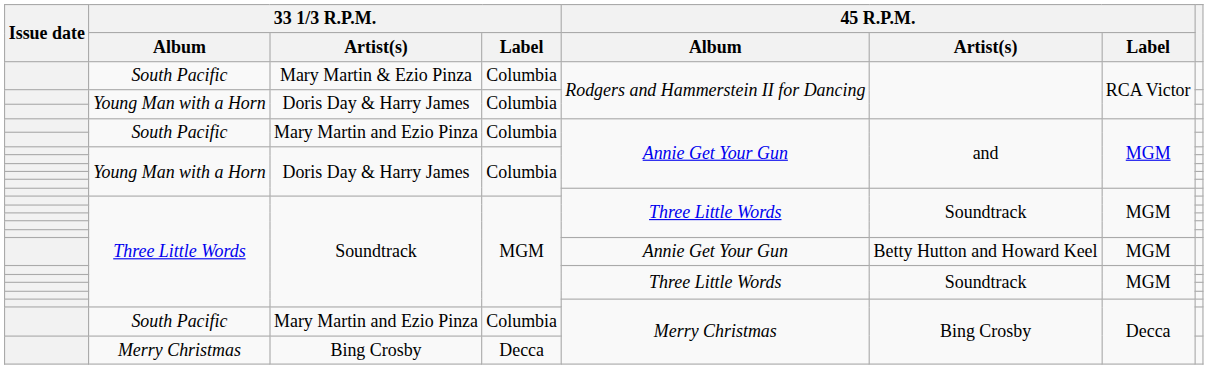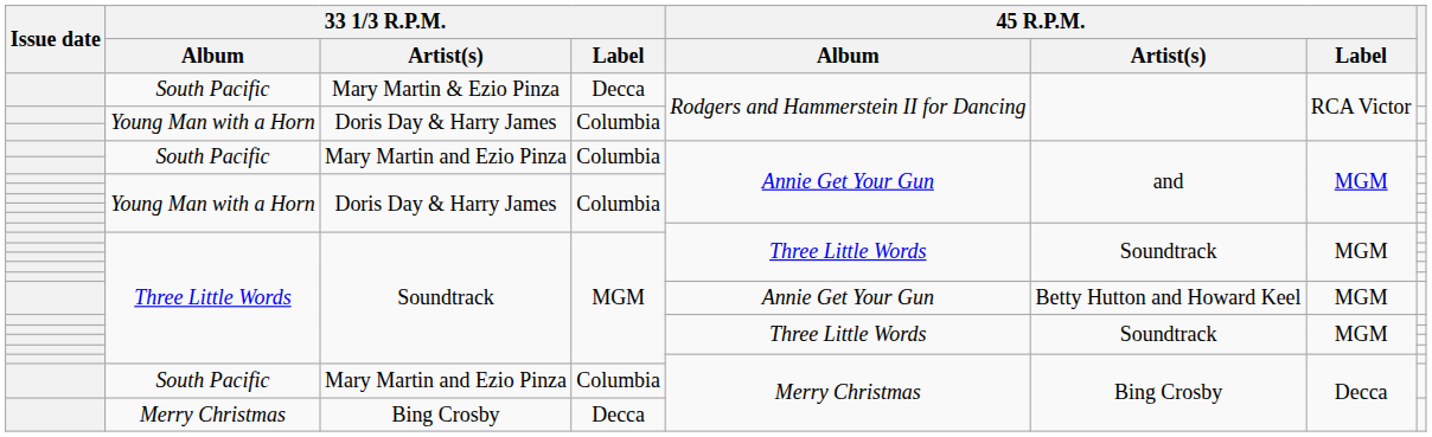 <table class="wikitable sortable plainrowheaders" style="text-align: center">
 <tr>
 <th scope=col rowspan=2>Issue date</th>
 <th scope=col colspan=3>33 1/3 R.P.M.</th>
 <th scope=col colspan=3>45 R.P.M.</th>
 <th scope=col rowspan=2 class="unsortable"></th>
 </tr>
 <tr>
 <th scope=col>Album</th>
 <th scope=col>Artist(s)</th>
 <th scope=col>Label</th>
 <th scope=col>Album</th>
 <th scope=col>Artist(s)</th>
 <th scope=col>Label</th>
 </tr>
 <tr>
 <th scope="row"></th>
 <td><em>South Pacific</em></td>
 <td data-sort-value="Martin, Mary">Mary Martin & Ezio Pinza</td>
-<td>Columbia</td>
+<td>Decca</td>
 <td rowspan="3"><em>Rodgers and Hammerstein II for Dancing</em></td>
 <td rowspan="3"></td>
 <td rowspan="3">RCA Victor</td>
 <td style="text-align: center;"></td>
 </tr>
 <tr>
 <th scope="row"></th>
 <td rowspan="2"><em>Young Man with a Horn</em></td>
 <td data-sort-value="Day, Doris" rowspan="2">Doris Day & Harry James</td>
 <td rowspan="2">Columbia</td>
 <td style="text-align: center;"></td>
 </tr>
 <tr>
 <th scope="row"></th>
 <td style="text-align: center;"></td>
 </tr>
 <tr>
 <th scope="row"></th>
 <td rowspan="2"><em>South Pacific</em></td>
 <td rowspan="2">Mary Martin and Ezio Pinza</td>
 <td rowspan="2">Columbia</td>
 <td rowspan="7"><em><a href='#'>Annie Get Your Gun</a></em></td>
 <td rowspan="7"> and </td>
 <td rowspan="7"><a href='#'>MGM</a></td>
 <td style="text-align: center;"></td>
 </tr>
 <tr>
 <th scope="row"></th>
 <td style="text-align: center;"></td>
 </tr>
 <tr>
 <th scope="row"></th>
 <td rowspan="6"><em>Young Man with a Horn</em></td>
 <td data-sort-value="Day, Doris" rowspan="6">Doris Day & Harry James</td>
 <td rowspan="6">Columbia</td>
 <td style="text-align: center;"></td>
 </tr>
 <tr>
 <th scope="row"></th>
 <td style="text-align: center;"></td>
 </tr>
 <tr>
 <th scope="row"></th>
 <td style="text-align: center;"></td>
 </tr>
 <tr>
 <th scope="row"></th>
 <td style="text-align: center;"></td>
 </tr>
 <tr>
 <th scope="row"></th>
 <td style="text-align: center;"></td>
 </tr>
 <tr>
 <th scope="row"></th>
 <td rowspan="6"><em><a href='#'>Three Little Words</a></em></td>
 <td rowspan="6">Soundtrack</td>
 <td rowspan="6">MGM</td>
 <td style="text-align: center;"></td>
 </tr>
 <tr>
 <th scope="row"></th>
 <td rowspan=11><em><a href='#'>Three Little Words</a></em></td>
 <td rowspan=11>Soundtrack</td>
 <td rowspan=11>MGM</td>
 <td style="text-align: center;"></td>
 </tr>
 <tr>
 <th scope="row"></th>
 <td style="text-align: center;"></td>
 </tr>
 <tr>
 <th scope="row"></th>
 <td style="text-align: center;"></td>
 </tr>
 <tr>
 <th scope="row"></th>
 <td style="text-align: center;"></td>
 </tr>
 <tr>
 <th scope="row"></th>
 <td style="text-align: center;"></td>
 </tr>
 <tr>
 <th scope="row"></th>
 <td><em>Annie Get Your Gun</em></td>
 <td data-sort-value="Hutton, Betty">Betty Hutton and Howard Keel</td>
 <td>MGM</td>
 <td style="text-align: center;"></td>
 </tr>
 <tr>
 <th scope="row"></th>
 <td rowspan="4"><em>Three Little Words</em></td>
 <td rowspan="4">Soundtrack</td>
 <td rowspan="4">MGM</td>
 <td style="text-align: center;"></td>
 </tr>
 <tr>
 <th scope="row"></th>
 <td style="text-align: center;"></td>
 </tr>
 <tr>
 <th scope="row"></th>
 <td style="text-align: center;"></td>
 </tr>
 <tr>
 <th scope="row"></th>
 <td style="text-align: center;"></td>
 </tr>
 <tr>
 <th scope="row"></th>
 <td rowspan="3"><em>Merry Christmas</em></td>
 <td rowspan="3" data-sort-value="Crosby, Bing">Bing Crosby</td>
 <td rowspan="3">Decca</td>
 <td style="text-align: center;"></td>
 </tr>
 <tr>
 <th scope="row"></th>
 <td><em>South Pacific</em></td>
 <td data-sort-value="Martin, Mary">Mary Martin and Ezio Pinza</td>
 <td>Columbia</td>
 <td style="text-align: center;"></td>
 </tr>
 <tr>
 <th scope="row"></th>
 <td><em>Merry Christmas</em></td>
 <td data-sort-value="Crosby, Bing">Bing Crosby</td>
 <td>Decca</td>
 <td style="text-align: center;"></td>
 </tr>
 </table>
